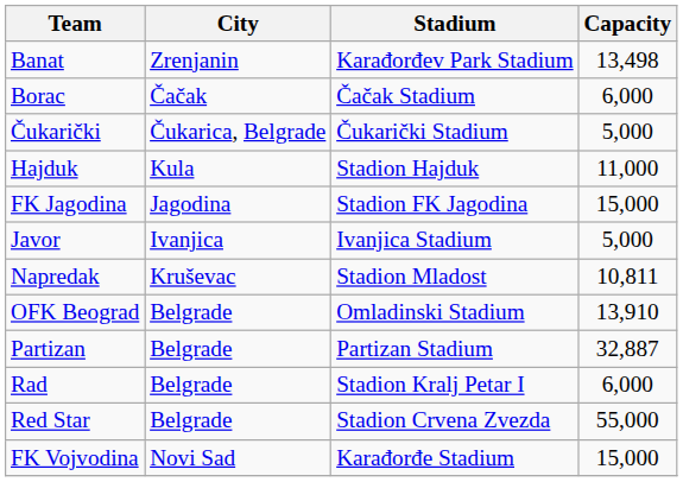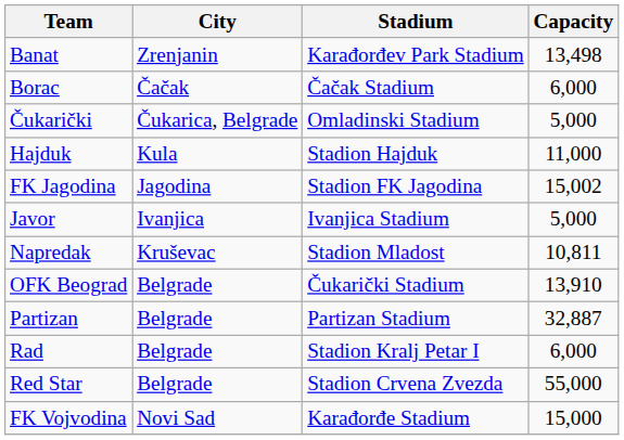 <table class="wikitable sortable">
 <tr>
 <th>Team</th>
 <th>City</th>
 <th>Stadium</th>
 <th>Capacity</th>
 </tr>
 <tr>
 <td><a href='#'>Banat</a></td>
 <td><a href='#'>Zrenjanin</a></td>
 <td><a href='#'>Karađorđev Park Stadium</a></td>
 <td align="center">13,498</td>
 </tr>
 <tr>
 <td><a href='#'>Borac</a></td>
 <td><a href='#'>Čačak</a></td>
 <td><a href='#'>Čačak Stadium</a></td>
 <td align="center">6,000</td>
 </tr>
 <tr>
 <td><a href='#'>Čukarički</a></td>
 <td><a href='#'>Čukarica</a>, <a href='#'>Belgrade</a></td>
-<td><a href='#'>Čukarički Stadium</a></td>
+<td><a href='#'>Omladinski Stadium</a></td>
 <td align="center">5,000</td>
 </tr>
 <tr>
 <td><a href='#'>Hajduk</a></td>
 <td><a href='#'>Kula</a></td>
 <td><a href='#'>Stadion Hajduk</a></td>
 <td align="center">11,000</td>
 </tr>
 <tr>
 <td><a href='#'>FK Jagodina</a></td>
 <td><a href='#'>Jagodina</a></td>
 <td><a href='#'>Stadion FK Jagodina</a></td>
-<td align="center">15,000</td>
+<td align="center">15,002</td>
 </tr>
 <tr>
 <td><a href='#'>Javor</a></td>
 <td><a href='#'>Ivanjica</a></td>
 <td><a href='#'>Ivanjica Stadium</a></td>
 <td align="center">5,000</td>
 </tr>
 <tr>
 <td><a href='#'>Napredak</a></td>
 <td><a href='#'>Kruševac</a></td>
 <td><a href='#'>Stadion Mladost</a></td>
 <td align="center">10,811</td>
 </tr>
 <tr>
 <td><a href='#'>OFK Beograd</a></td>
 <td><a href='#'>Belgrade</a></td>
-<td><a href='#'>Omladinski Stadium</a></td>
+<td><a href='#'>Čukarički Stadium</a></td>
 <td align="center">13,910</td>
 </tr>
 <tr>
 <td><a href='#'>Partizan</a></td>
 <td><a href='#'>Belgrade</a></td>
 <td><a href='#'>Partizan Stadium</a></td>
 <td align="center">32,887</td>
 </tr>
 <tr>
 <td><a href='#'>Rad</a></td>
 <td><a href='#'>Belgrade</a></td>
 <td><a href='#'>Stadion Kralj Petar I</a></td>
 <td align="center">6,000</td>
 </tr>
 <tr>
 <td><a href='#'>Red Star</a></td>
 <td><a href='#'>Belgrade</a></td>
 <td><a href='#'>Stadion Crvena Zvezda</a></td>
 <td align="center">55,000</td>
 </tr>
 <tr>
 <td><a href='#'>FK Vojvodina</a></td>
 <td><a href='#'>Novi Sad</a></td>
 <td><a href='#'>Karađorđe Stadium</a></td>
 <td align="center">15,000</td>
 </tr>
 <tr>
 </tr>
 </table>
